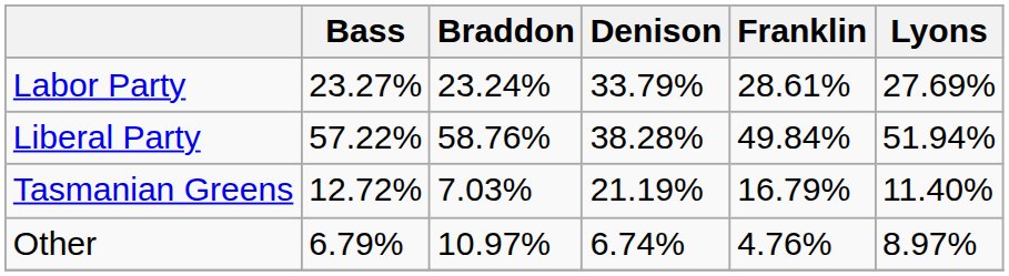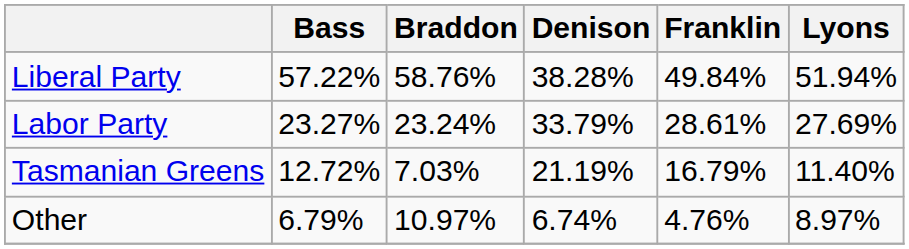 <table class="wikitable">
 <tr>
 <th></th>
 <th>Bass</th>
 <th>Braddon</th>
 <th>Denison</th>
 <th>Franklin</th>
 <th>Lyons</th>
 </tr>
 <tr>
+<td><a href='#'>Liberal Party</a></td>
+<td>57.22%</td>
+<td>58.76%</td>
+<td>38.28%</td>
+<td>49.84%</td>
+<td>51.94%</td>
+</tr>
+<tr>
 <td><a href='#'>Labor Party</a></td>
 <td>23.27%</td>
 <td>23.24%</td>
 <td>33.79%</td>
 <td>28.61%</td>
 <td>27.69%</td>
-</tr>
-<tr>
-<td><a href='#'>Liberal Party</a></td>
-<td>57.22%</td>
-<td>58.76%</td>
-<td>38.28%</td>
-<td>49.84%</td>
-<td>51.94%</td>
 </tr>
 <tr>
 <td><a href='#'>Tasmanian Greens</a></td>
 <td>12.72%</td>
 <td>7.03%</td>
 <td>21.19%</td>
 <td>16.79%</td>
 <td>11.40%</td>
 </tr>
 <tr>
 <td>Other</td>
 <td>6.79%</td>
 <td>10.97%</td>
 <td>6.74%</td>
 <td>4.76%</td>
 <td>8.97%</td>
 </tr>
 <tr>
 </tr>
 </table>
